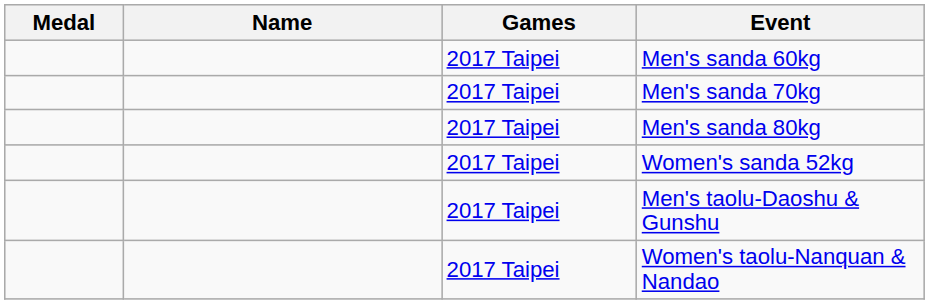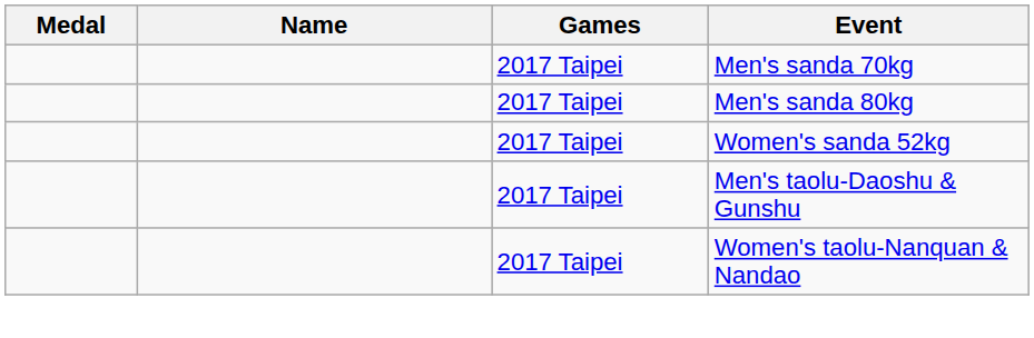 <table class="wikitable sortable" style="font-size:90%">
 <tr>
 <th width="70">Medal</th>
 <th width="200">Name</th>
 <th width="120">Games</th>
 <th width="180">Event</th>
-</tr>
-<tr>
-<td></td>
-<td></td>
-<td><a href='#'>2017 Taipei</a></td>
-<td><a href='#'>Men's sanda 60kg</a></td>
 </tr>
 <tr>
 <td></td>
 <td></td>
 <td><a href='#'>2017 Taipei</a></td>
 <td><a href='#'>Men's sanda 70kg</a></td>
 </tr>
 <tr>
 <td></td>
 <td></td>
 <td><a href='#'>2017 Taipei</a></td>
 <td><a href='#'>Men's sanda 80kg</a></td>
 </tr>
 <tr>
 <td></td>
 <td></td>
 <td><a href='#'>2017 Taipei</a></td>
 <td><a href='#'>Women's sanda 52kg</a></td>
 </tr>
 <tr>
 <td></td>
 <td></td>
 <td><a href='#'>2017 Taipei</a></td>
 <td><a href='#'>Men's taolu-Daoshu & Gunshu</a></td>
 </tr>
 <tr>
 <td></td>
 <td></td>
 <td><a href='#'>2017 Taipei</a></td>
 <td><a href='#'>Women's taolu-Nanquan & Nandao</a></td>
 </tr>
 </table>
